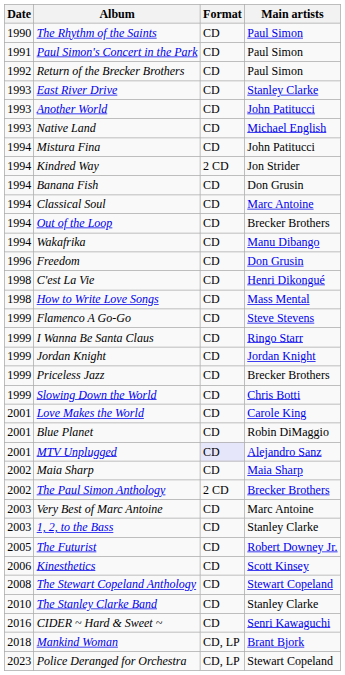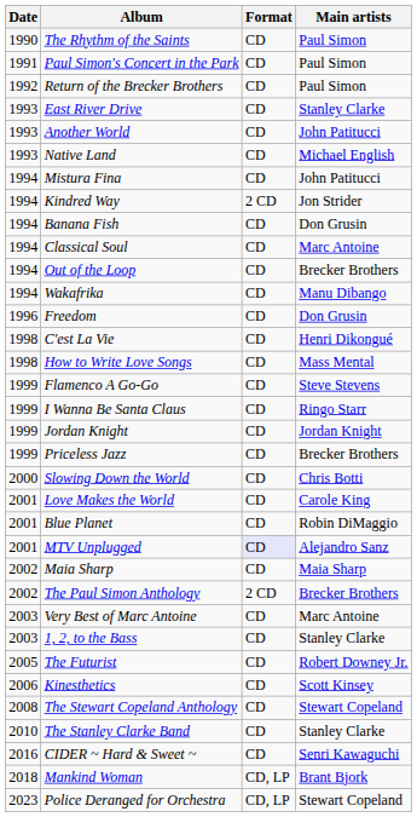 <table class=wikitable>
 <tr>
 <th>Date</th>
 <th>Album</th>
 <th>Format</th>
 <th>Main artists</th>
 </tr>
 <tr>
 <td>1990</td>
 <td><em><a href='#'>The Rhythm of the Saints</a></em></td>
 <td>CD</td>
 <td><a href='#'>Paul Simon</a></td>
 </tr>
 <tr>
 <td>1991</td>
 <td><em><a href='#'>Paul Simon's Concert in the Park</a></em></td>
 <td>CD</td>
 <td>Paul Simon</td>
 </tr>
 <tr>
 <td>1992</td>
 <td><em>Return of the Brecker Brothers</em></td>
 <td>CD</td>
 <td>Paul Simon</td>
 </tr>
 <tr>
 <td>1993</td>
 <td><em><a href='#'>East River Drive</a></em></td>
 <td>CD</td>
 <td><a href='#'>Stanley Clarke</a></td>
 </tr>
 <tr>
 <td>1993</td>
 <td><em><a href='#'>Another World</a></em></td>
 <td>CD</td>
 <td><a href='#'>John Patitucci</a></td>
 </tr>
 <tr>
 <td>1993</td>
 <td><em>Native Land</em></td>
 <td>CD</td>
 <td><a href='#'>Michael English</a></td>
 </tr>
 <tr>
 <td>1994</td>
 <td><em>Mistura Fina</em></td>
 <td>CD</td>
 <td>John Patitucci</td>
 </tr>
 <tr>
 <td>1994</td>
 <td><em>Kindred Way</em></td>
 <td>2 CD</td>
 <td>Jon Strider</td>
 </tr>
 <tr>
 <td>1994</td>
 <td><em>Banana Fish</em></td>
 <td>CD</td>
 <td>Don Grusin</td>
 </tr>
 <tr>
 <td>1994</td>
 <td><em>Classical Soul</em></td>
 <td>CD</td>
 <td><a href='#'>Marc Antoine</a></td>
 </tr>
 <tr>
 <td>1994</td>
 <td><em><a href='#'>Out of the Loop</a></em></td>
 <td>CD</td>
 <td>Brecker Brothers</td>
 </tr>
 <tr>
 <td>1994</td>
 <td><em>Wakafrika</em></td>
 <td>CD</td>
 <td><a href='#'>Manu Dibango</a></td>
 </tr>
 <tr>
 <td>1996</td>
 <td><em>Freedom</em></td>
 <td>CD</td>
 <td><a href='#'>Don Grusin</a></td>
 </tr>
 <tr>
 <td>1998</td>
 <td><em>C'est La Vie</em></td>
 <td>CD</td>
 <td><a href='#'>Henri Dikongué</a></td>
 </tr>
 <tr>
 <td>1998</td>
 <td><em><a href='#'>How to Write Love Songs</a></em></td>
 <td>CD</td>
 <td><a href='#'>Mass Mental</a></td>
 </tr>
 <tr>
 <td>1999</td>
 <td><em>Flamenco A Go-Go</em></td>
 <td>CD</td>
 <td><a href='#'>Steve Stevens</a></td>
 </tr>
 <tr>
 <td>1999</td>
 <td><em>I Wanna Be Santa Claus</em></td>
 <td>CD</td>
 <td><a href='#'>Ringo Starr</a></td>
 </tr>
 <tr>
 <td>1999</td>
 <td><em>Jordan Knight</em></td>
 <td>CD</td>
 <td><a href='#'>Jordan Knight</a></td>
 </tr>
 <tr>
 <td>1999</td>
 <td><em>Priceless Jazz</em></td>
 <td>CD</td>
 <td>Brecker Brothers</td>
 </tr>
 <tr>
-<td>1999</td>
+<td>2000</td>
 <td><em><a href='#'>Slowing Down the World</a></em></td>
 <td>CD</td>
 <td><a href='#'>Chris Botti</a></td>
 </tr>
 <tr>
 <td>2001</td>
 <td><em><a href='#'>Love Makes the World</a></em></td>
 <td>CD</td>
 <td><a href='#'>Carole King</a></td>
 </tr>
 <tr>
 <td>2001</td>
 <td><em>Blue Planet</em></td>
 <td>CD</td>
 <td>Robin DiMaggio</td>
 </tr>
 <tr>
 <td>2001</td>
 <td><em><a href='#'>MTV Unplugged</a></em></td>
 <td style="background: lavender;">CD</td>
 <td><a href='#'>Alejandro Sanz</a></td>
 </tr>
 <tr>
 <td>2002</td>
 <td><em>Maia Sharp</em></td>
 <td>CD</td>
 <td><a href='#'>Maia Sharp</a></td>
 </tr>
 <tr>
 <td>2002</td>
 <td><em><a href='#'>The Paul Simon Anthology</a></em></td>
 <td>2 CD</td>
 <td><a href='#'>Brecker Brothers</a></td>
 </tr>
 <tr>
 <td>2003</td>
 <td><em>Very Best of Marc Antoine</em></td>
 <td>CD</td>
 <td>Marc Antoine</td>
 </tr>
 <tr>
 <td>2003</td>
 <td><em><a href='#'>1, 2, to the Bass</a></em></td>
 <td>CD</td>
 <td>Stanley Clarke</td>
 </tr>
 <tr>
 <td>2005</td>
 <td><em><a href='#'>The Futurist</a></em></td>
 <td>CD</td>
 <td><a href='#'>Robert Downey Jr.</a></td>
 </tr>
 <tr>
 <td>2006</td>
 <td><em><a href='#'>Kinesthetics</a></em></td>
 <td>CD</td>
 <td><a href='#'>Scott Kinsey</a></td>
 </tr>
 <tr>
 <td>2008</td>
 <td><em><a href='#'>The Stewart Copeland Anthology</a></em></td>
 <td>CD</td>
 <td><a href='#'>Stewart Copeland</a></td>
 </tr>
 <tr>
 <td>2010</td>
 <td><em><a href='#'>The Stanley Clarke Band</a></em></td>
 <td>CD</td>
 <td>Stanley Clarke</td>
 </tr>
 <tr>
 <td>2016</td>
 <td><em>CIDER ~ Hard & Sweet ~</em></td>
 <td>CD</td>
 <td><a href='#'>Senri Kawaguchi</a></td>
 </tr>
 <tr>
 <td>2018</td>
 <td><em><a href='#'>Mankind Woman</a></em></td>
 <td>CD, LP</td>
 <td><a href='#'>Brant Bjork</a></td>
 </tr>
 <tr>
 <td>2023</td>
 <td><em>Police Deranged for Orchestra</em></td>
 <td>CD, LP</td>
 <td>Stewart Copeland</td>
 </tr>
 </table>
